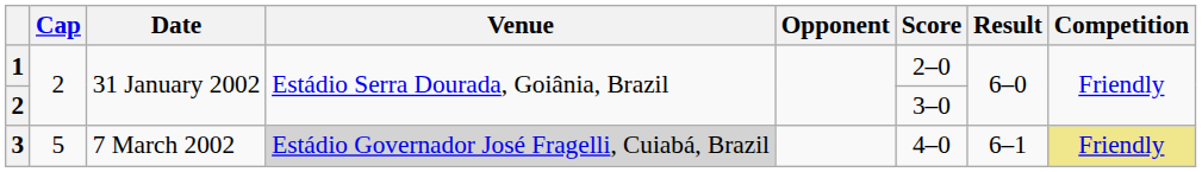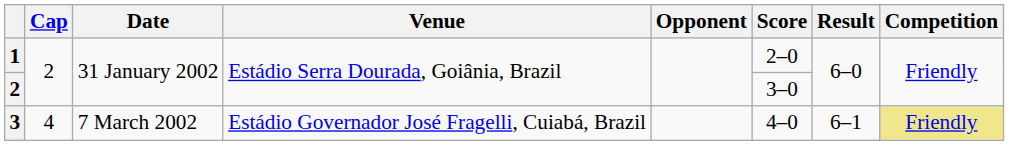 <table class="wikitable sortable">
 <tr>
 <th scope="col"></th>
 <th scope="col"><a href='#'>Cap</a></th>
 <th scope="col">Date</th>
 <th scope="col">Venue</th>
 <th scope="col">Opponent</th>
 <th scope="col">Score</th>
 <th scope="col">Result</th>
 <th scope="col">Competition</th>
 </tr>
 <tr>
 <th scope="row">1</th>
 <td rowspan="2" align="center">2</td>
 <td rowspan="2">31 January 2002</td>
 <td rowspan="2"><a href='#'>Estádio Serra Dourada</a>, Goiânia, Brazil</td>
 <td rowspan="2"></td>
 <td align="center">2–0</td>
 <td rowspan="2" style="text-align:center">6–0</td>
 <td rowspan="2" style="text-align:center"><a href='#'>Friendly</a></td>
 </tr>
 <tr>
 <th scope="row">2</th>
 <td align="center">3–0</td>
 </tr>
 <tr>
 <th scope="row">3</th>
-<td align="center">5</td>
+<td align="center">4</td>
 <td>7 March 2002</td>
-<td style="background: lightgrey;"><a href='#'>Estádio Governador José Fragelli</a>, Cuiabá, Brazil</td>
+<td><a href='#'>Estádio Governador José Fragelli</a>, Cuiabá, Brazil</td>
 <td></td>
 <td align="center">4–0</td>
 <td align="center">6–1</td>
 <td align="center" style="background: khaki;"><a href='#'>Friendly</a></td>
 </tr>
 </table>
